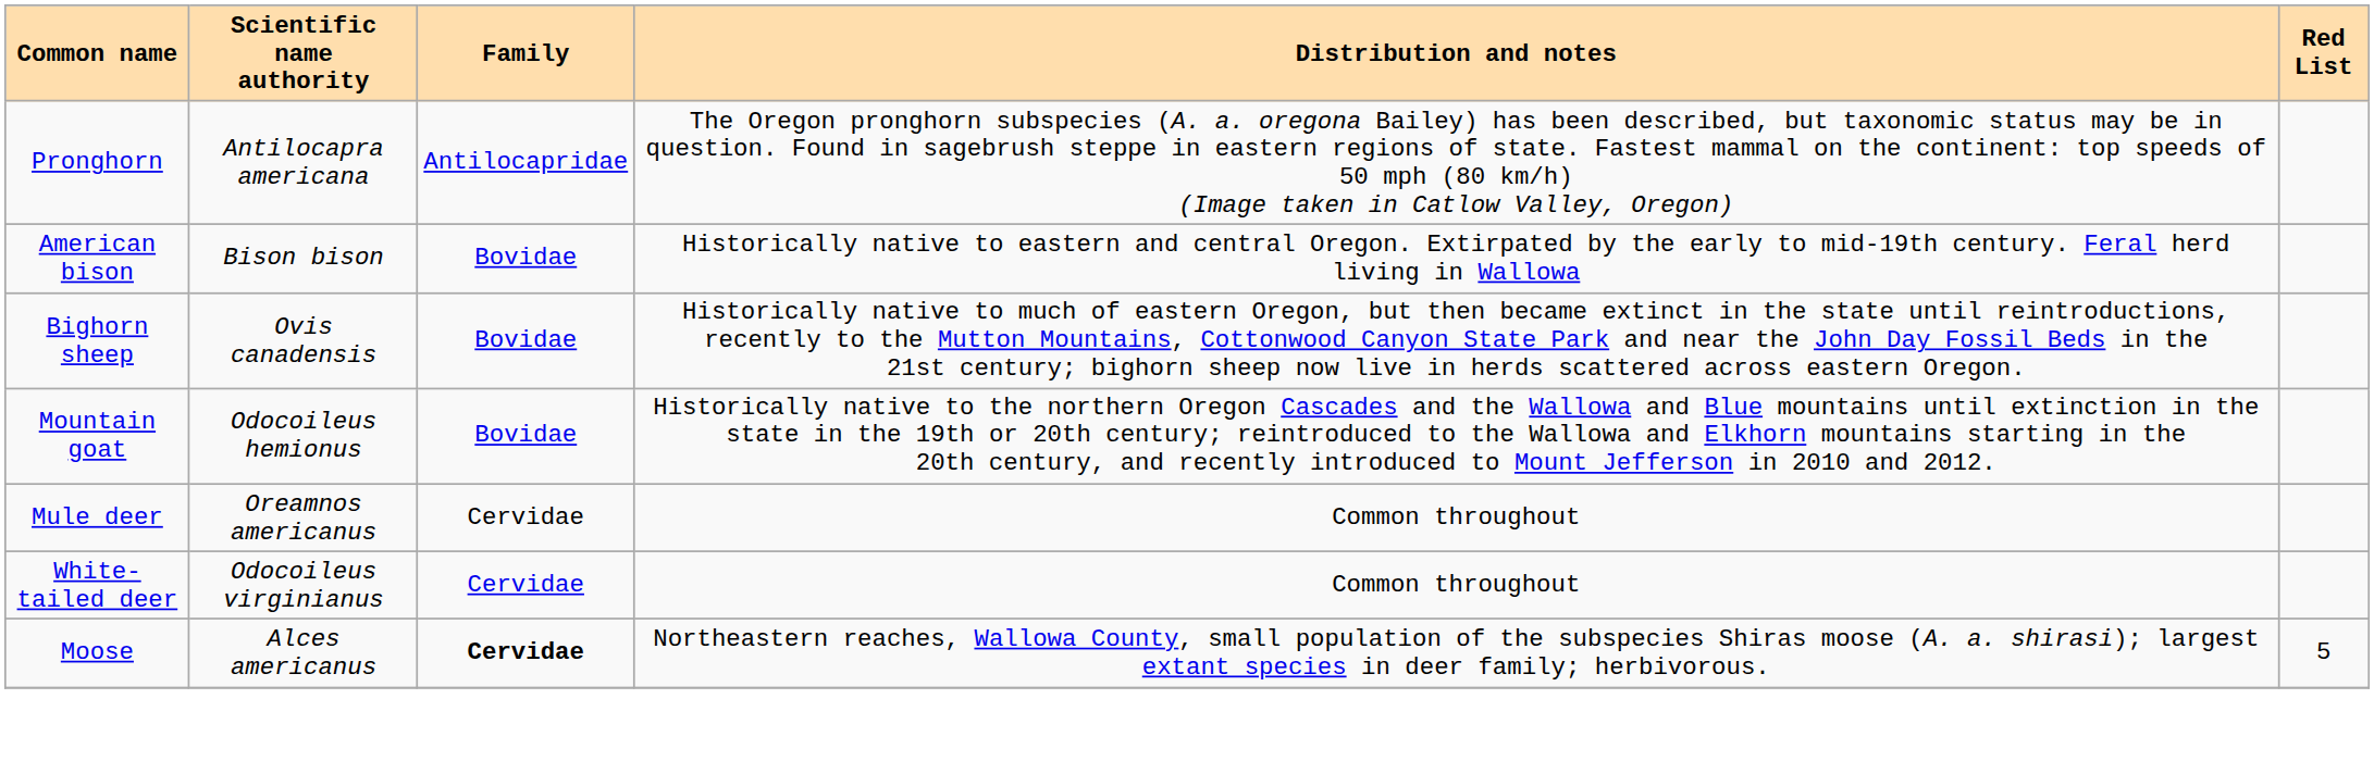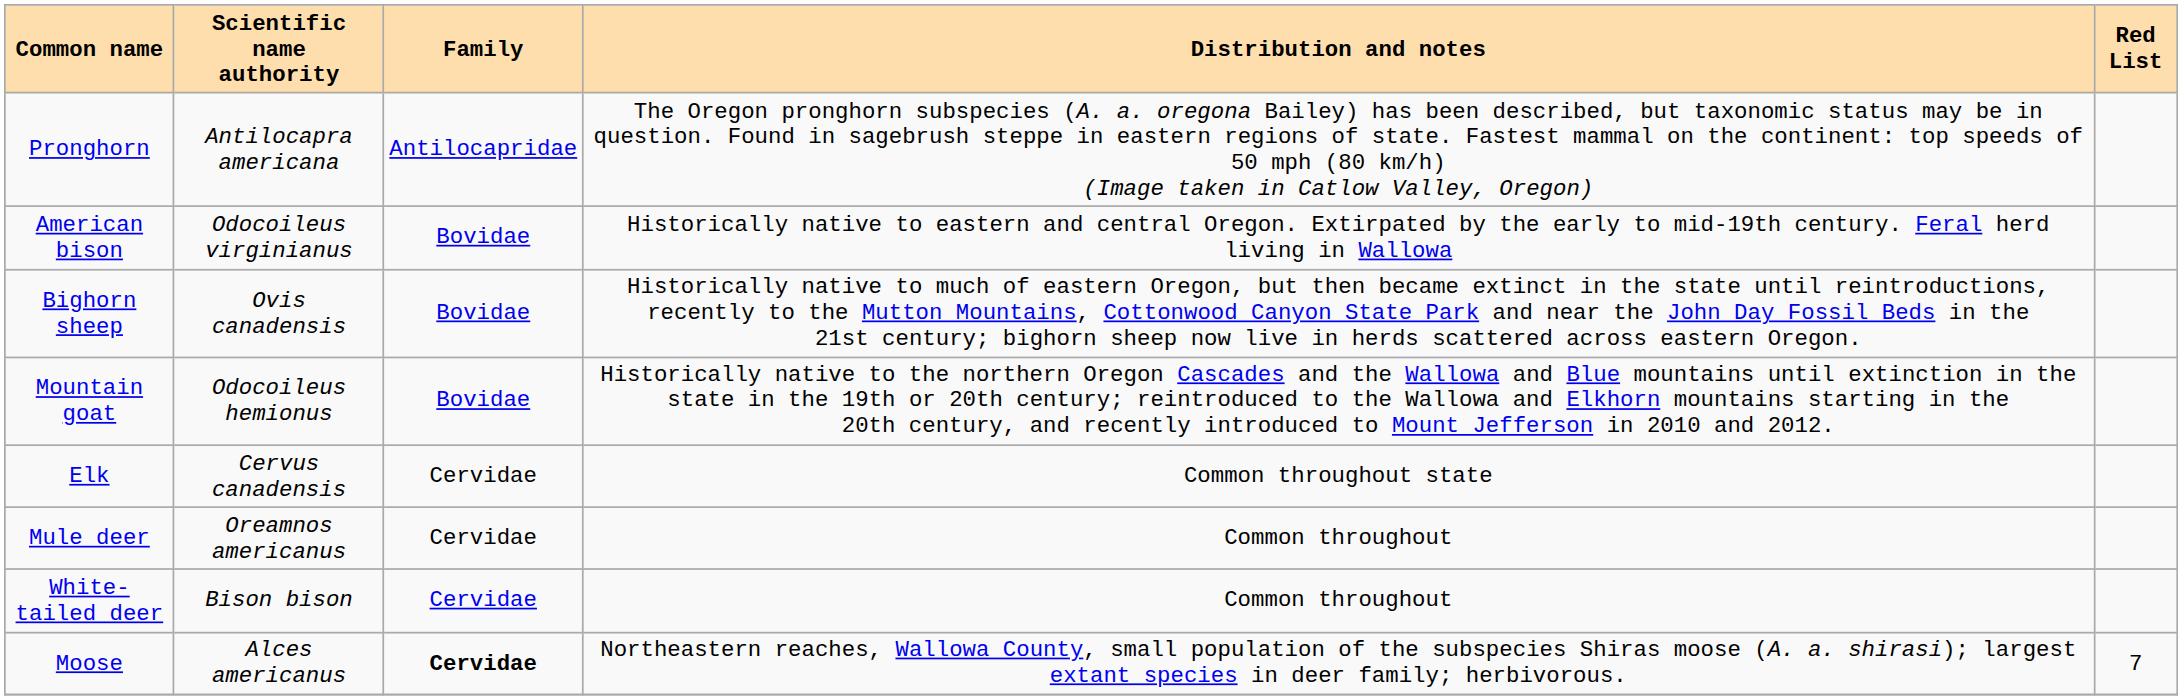 <table class="sortable wikitable" style="margin:1em auto; text-align:center;">
 <tr>
 <th style="background-color:#FFDEAD;">Common name</th>
 <th style="background-color:#FFDEAD;">Scientific name<br>authority</th>
 <th style="background-color:#FFDEAD;">Family</th>
 <th style="background-color:#FFDEAD;" class="unsortable">Distribution and notes</th>
 <th style="background-color:#FFDEAD;">Red List</th>
 </tr>
 <tr>
 <td><a href='#'>Pronghorn</a><br></td>
 <td><em>Antilocapra americana</em></td>
 <td><a href='#'>Antilocapridae</a></td>
 <td style="text-align: center;">The Oregon pronghorn subspecies (<em>A. a. oregona</em> Bailey) has been described, but taxonomic status may be in question. Found in sagebrush steppe in eastern regions of state. Fastest mammal on the continent: top speeds of 50 mph (80 km/h)<br><em>(Image taken in Catlow Valley, Oregon)</em></td>
 <td></td>
 </tr>
 <tr>
 <td><a href='#'>American bison</a><br></td>
-<td><em>Bison bison</em></td>
+<td><em>Odocoileus virginianus</em></td>
 <td><a href='#'>Bovidae</a></td>
 <td style="text-align: center;">Historically native to eastern and central Oregon. Extirpated by the early to mid-19th century. <a href='#'>Feral</a> herd living in <a href='#'>Wallowa</a></td>
 <td></td>
 </tr>
 <tr>
 <td><a href='#'>Bighorn sheep</a><br></td>
 <td><em>Ovis canadensis</em></td>
 <td><a href='#'>Bovidae</a></td>
 <td style="text-align: center;">Historically native to much of eastern Oregon, but then became extinct in the state until reintroductions, recently to the <a href='#'>Mutton Mountains</a>, <a href='#'>Cottonwood Canyon State Park</a> and near the <a href='#'>John Day Fossil Beds</a> in the 21st century; bighorn sheep now live in herds scattered across eastern Oregon.</td>
 <td></td>
 </tr>
 <tr>
 <td><a href='#'>Mountain goat</a><br></td>
 <td><em>Odocoileus hemionus</em></td>
 <td><a href='#'>Bovidae</a></td>
 <td style="text-align: center;">Historically native to the northern Oregon <a href='#'>Cascades</a> and the <a href='#'>Wallowa</a> and <a href='#'>Blue</a> mountains until extinction in the state in the 19th or 20th century; reintroduced to the Wallowa and <a href='#'>Elkhorn</a> mountains starting in the 20th century, and recently introduced to <a href='#'>Mount Jefferson</a> in 2010 and 2012.</td>
 <td></td>
 </tr>
 <tr>
+<td><a href='#'>Elk</a><br></td>
+<td><em>Cervus canadensis</em></td>
+<td>Cervidae</td>
+<td style="text-align: center;">Common throughout state</td>
+<td></td>
+</tr>
+<tr>
 <td><a href='#'>Mule deer</a><br></td>
 <td><em>Oreamnos americanus</em></td>
 <td>Cervidae</td>
 <td style="text-align: center;">Common throughout</td>
 <td></td>
 </tr>
 <tr>
 <td><a href='#'>White-tailed deer</a><br></td>
-<td><em>Odocoileus virginianus</em></td>
+<td><em>Bison bison</em></td>
 <td><a href='#'>Cervidae</a></td>
 <td style="text-align: center;">Common throughout</td>
 <td></td>
 </tr>
 <tr>
 <td><a href='#'>Moose</a><br></td>
 <td><em>Alces americanus</em></td>
 <td><strong>Cervidae</strong></td>
 <td style="text-align: center;">Northeastern reaches, <a href='#'>Wallowa County</a>, small population of the subspecies Shiras moose (<em>A. a. shirasi</em>); largest <a href='#'>extant species</a> in deer family; herbivorous.</td>
-<td><div>5</div></td>
+<td><div>7</div></td>
 </tr>
 <tr>
 </tr>
 </table>
